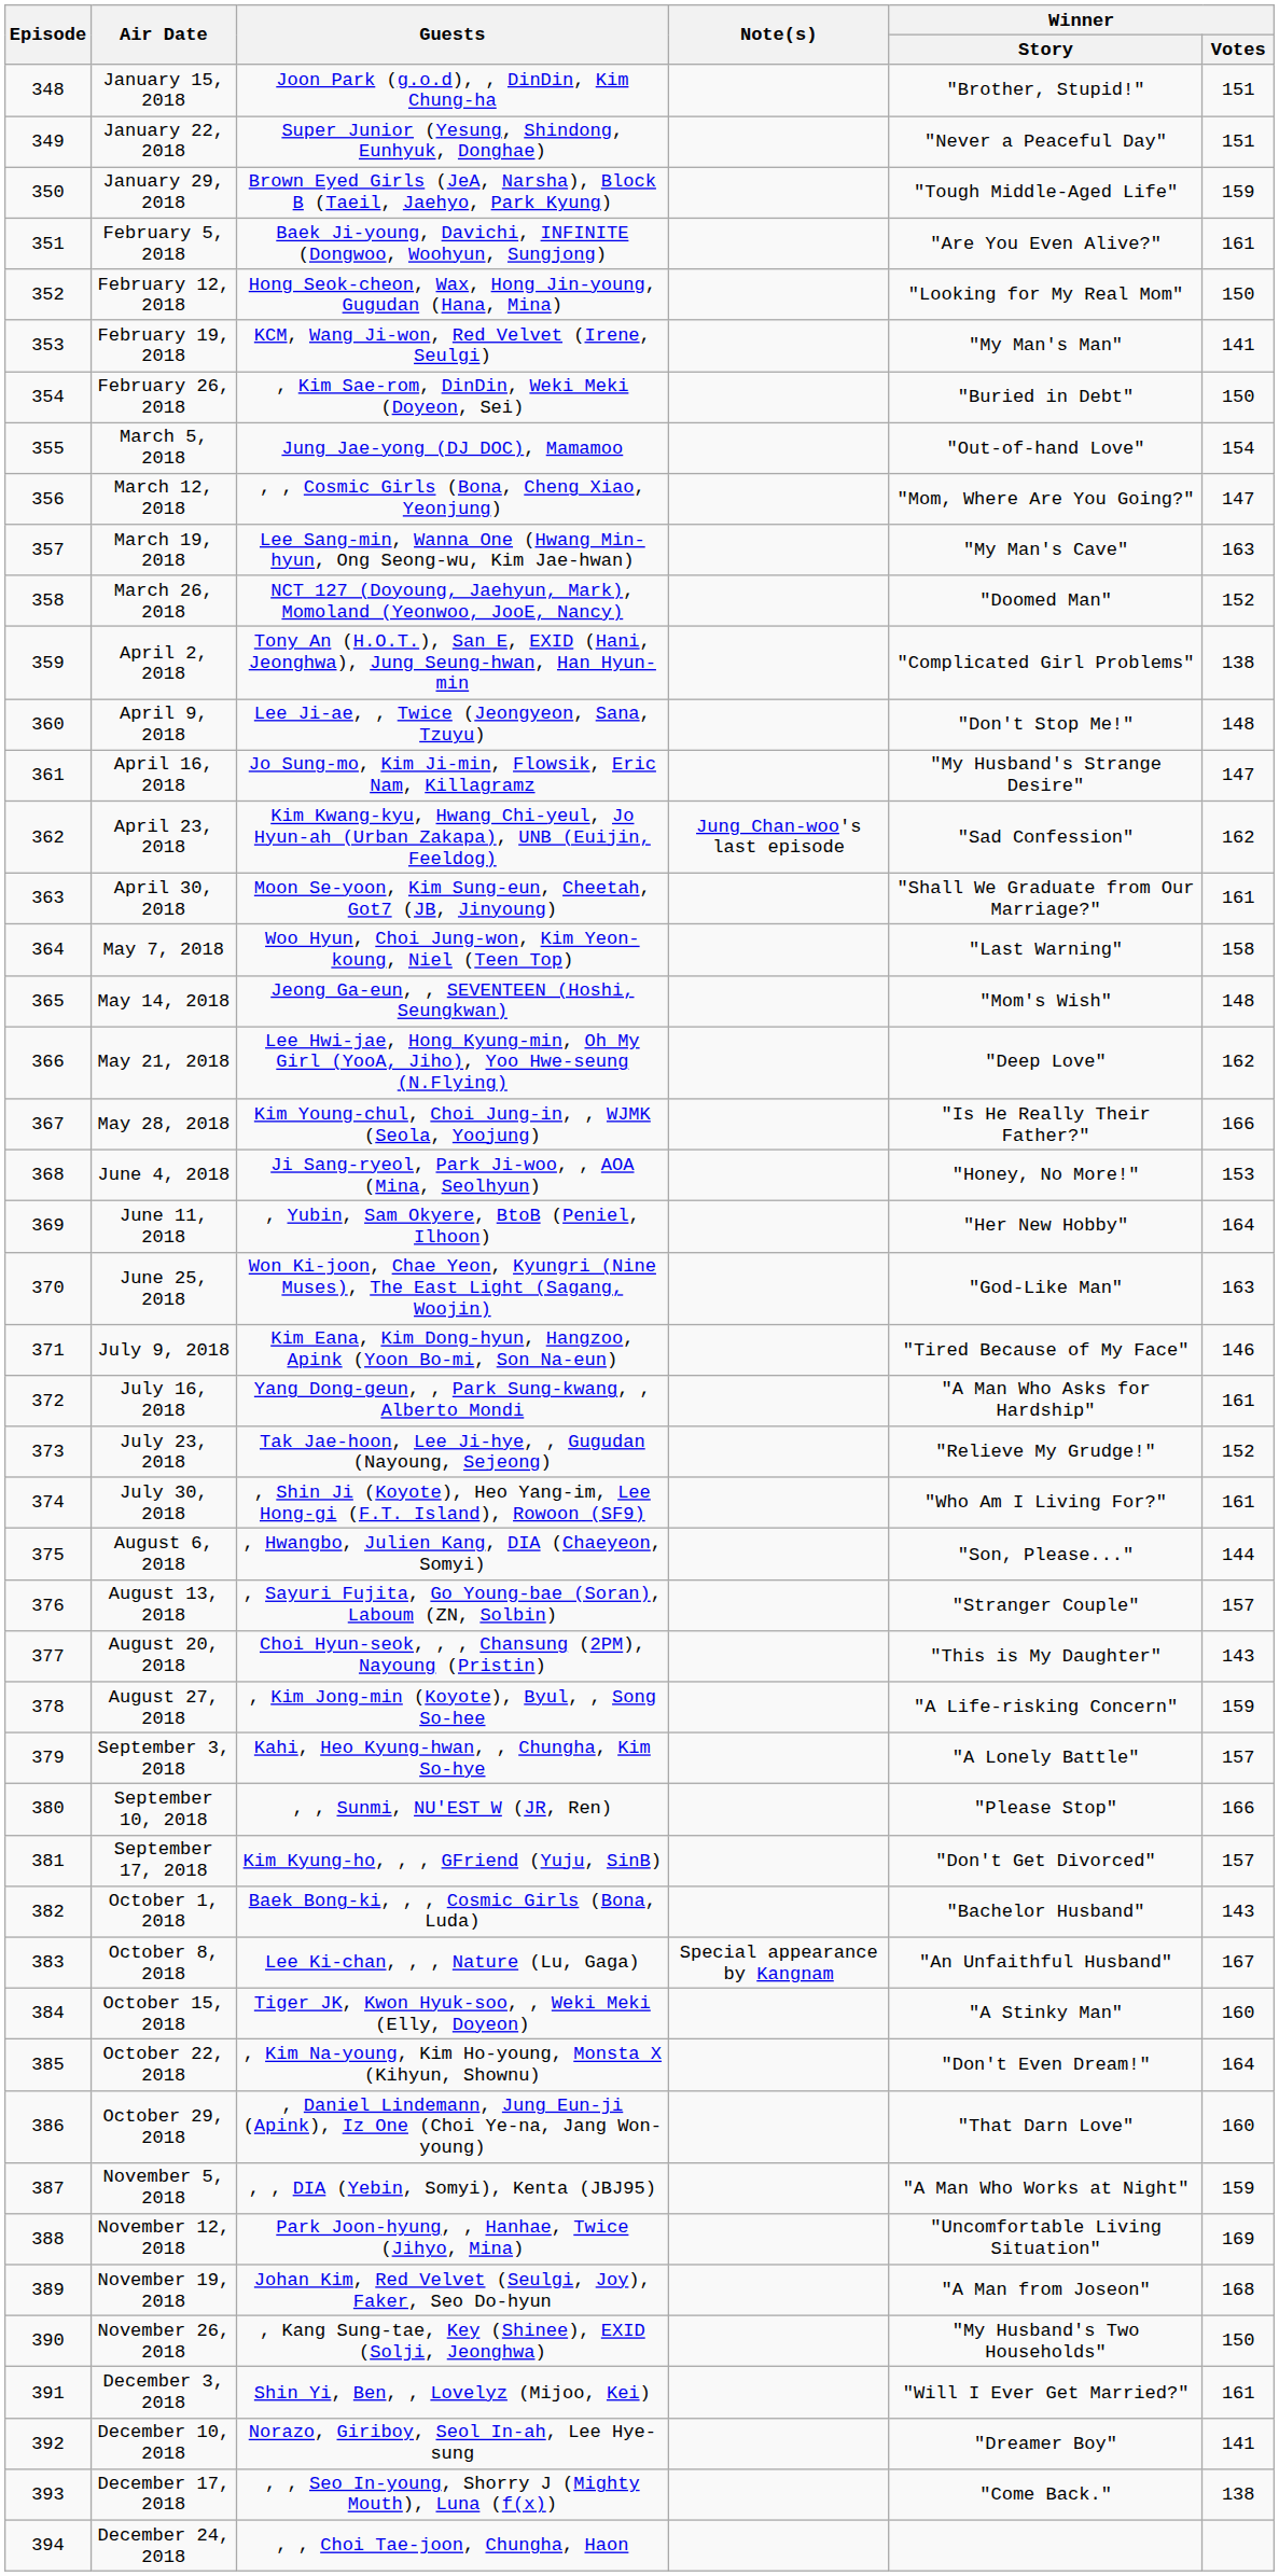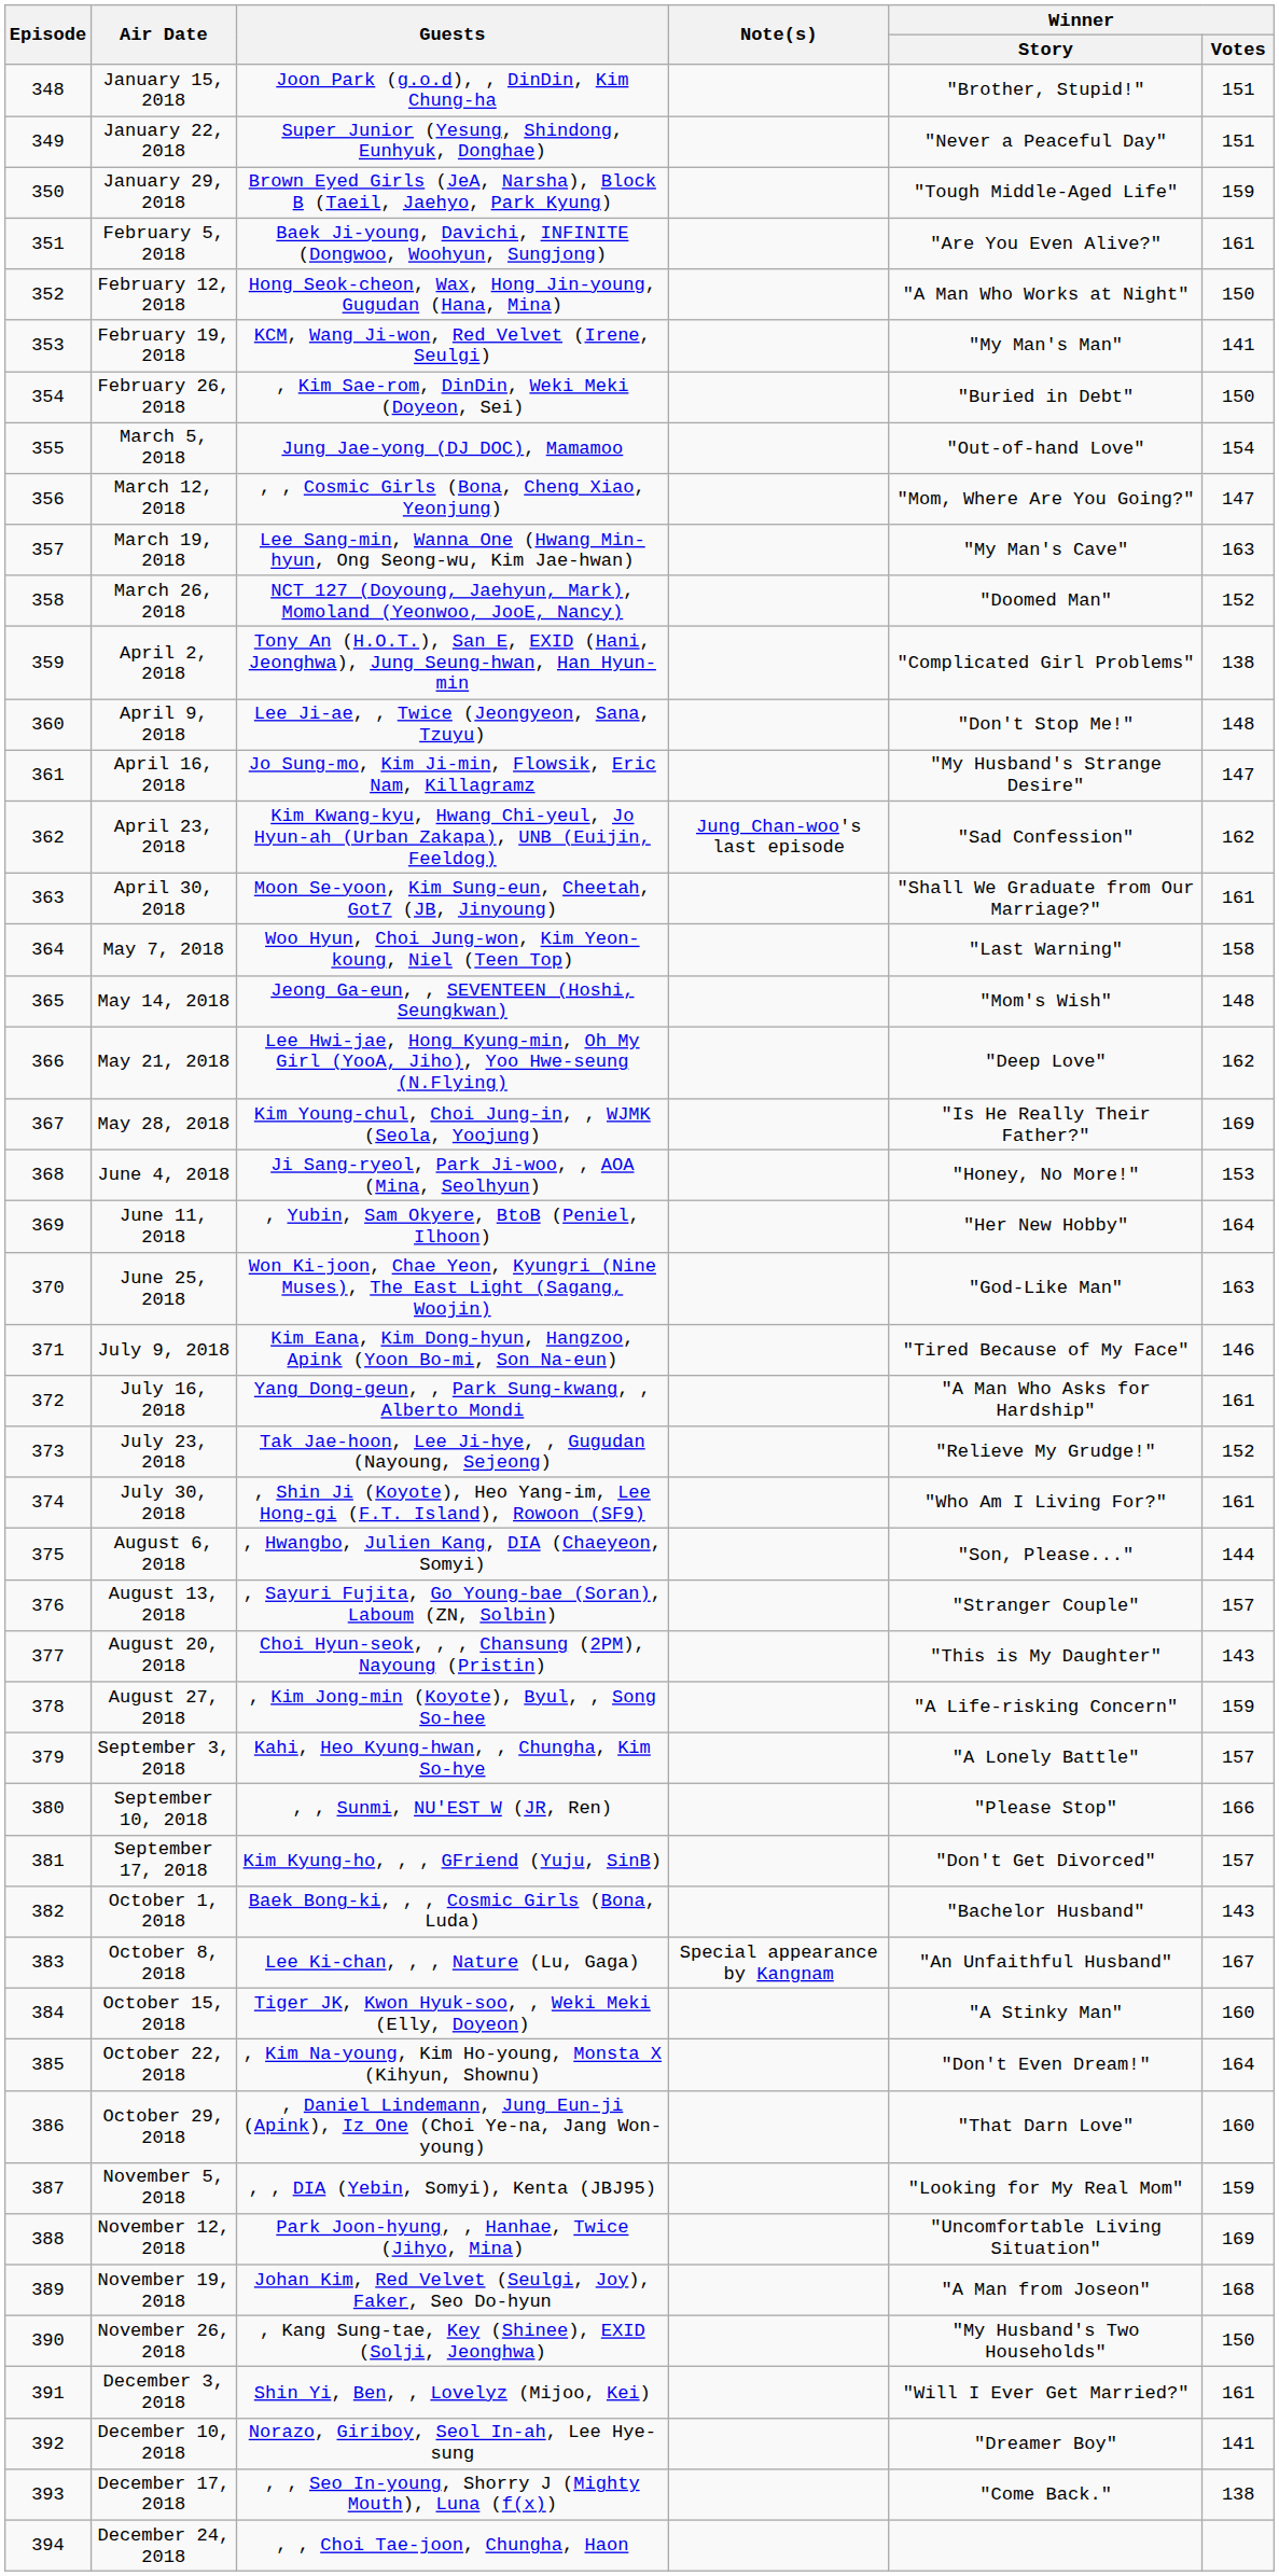 <table class="wikitable" style="text-align:center;" width="900px">
 <tr>
 <th rowspan=2>Episode</th>
 <th rowspan=2>Air Date</th>
 <th rowspan=2 width="300">Guests</th>
 <th rowspan=2 width="150">Note(s)</th>
 <th colspan="3" width="450">Winner</th>
 </tr>
 <tr>
 <th>Story</th>
 <th>Votes</th>
 </tr>
 <tr>
 <td>348</td>
 <td>January 15, 2018</td>
 <td><a href='#'>Joon Park</a> (<a href='#'>g.o.d</a>), , <a href='#'>DinDin</a>, <a href='#'>Kim Chung-ha</a></td>
 <td></td>
 <td>"Brother, Stupid!"</td>
 <td>151</td>
 </tr>
 <tr>
 <td>349</td>
 <td>January 22, 2018</td>
 <td><a href='#'>Super Junior</a> (<a href='#'>Yesung</a>, <a href='#'>Shindong</a>, <a href='#'>Eunhyuk</a>, <a href='#'>Donghae</a>)</td>
 <td></td>
 <td>"Never a Peaceful Day"</td>
 <td>151</td>
 </tr>
 <tr>
 <td>350</td>
 <td>January 29, 2018</td>
 <td><a href='#'>Brown Eyed Girls</a> (<a href='#'>JeA</a>, <a href='#'>Narsha</a>), <a href='#'>Block B</a> (<a href='#'>Taeil</a>, <a href='#'>Jaehyo</a>, <a href='#'>Park Kyung</a>)</td>
 <td></td>
 <td>"Tough Middle-Aged Life"</td>
 <td>159</td>
 </tr>
 <tr>
 <td>351</td>
 <td>February 5, 2018</td>
 <td><a href='#'>Baek Ji-young</a>, <a href='#'>Davichi</a>, <a href='#'>INFINITE</a> (<a href='#'>Dongwoo</a>, <a href='#'>Woohyun</a>, <a href='#'>Sungjong</a>)</td>
 <td></td>
 <td>"Are You Even Alive?"</td>
 <td>161</td>
 </tr>
 <tr>
 <td>352</td>
 <td>February 12, 2018</td>
 <td><a href='#'>Hong Seok-cheon</a>, <a href='#'>Wax</a>, <a href='#'>Hong Jin-young</a>, <a href='#'>Gugudan</a> (<a href='#'>Hana</a>, <a href='#'>Mina</a>)</td>
 <td></td>
-<td>"Looking for My Real Mom"</td>
+<td>"A Man Who Works at Night"</td>
 <td>150</td>
 </tr>
 <tr>
 <td>353</td>
 <td>February 19, 2018</td>
 <td><a href='#'>KCM</a>, <a href='#'>Wang Ji-won</a>, <a href='#'>Red Velvet</a> (<a href='#'>Irene</a>, <a href='#'>Seulgi</a>)</td>
 <td></td>
 <td>"My Man's Man"</td>
 <td>141</td>
 </tr>
 <tr>
 <td>354</td>
 <td>February 26, 2018</td>
 <td>, <a href='#'>Kim Sae-rom</a>, <a href='#'>DinDin</a>, <a href='#'>Weki Meki</a> (<a href='#'>Doyeon</a>, Sei)</td>
 <td></td>
 <td>"Buried in Debt"</td>
 <td>150</td>
 </tr>
 <tr>
 <td>355</td>
 <td>March 5, 2018</td>
 <td><a href='#'>Jung Jae-yong (DJ DOC)</a>, <a href='#'>Mamamoo</a></td>
 <td></td>
 <td>"Out-of-hand Love"</td>
 <td>154</td>
 </tr>
 <tr>
 <td>356</td>
 <td>March 12, 2018</td>
 <td>, , <a href='#'>Cosmic Girls</a> (<a href='#'>Bona</a>, <a href='#'>Cheng Xiao</a>, <a href='#'>Yeonjung</a>)</td>
 <td></td>
 <td>"Mom, Where Are You Going?"</td>
 <td>147</td>
 </tr>
 <tr>
 <td>357</td>
 <td>March 19, 2018</td>
 <td><a href='#'>Lee Sang-min</a>, <a href='#'>Wanna One</a> (<a href='#'>Hwang Min-hyun</a>, Ong Seong-wu, Kim Jae-hwan)</td>
 <td></td>
 <td>"My Man's Cave"</td>
 <td>163</td>
 </tr>
 <tr>
 <td>358</td>
 <td>March 26, 2018</td>
 <td><a href='#'>NCT 127 (Doyoung, Jaehyun, Mark)</a>, <a href='#'>Momoland (Yeonwoo, JooE, Nancy)</a></td>
 <td></td>
 <td>"Doomed Man"</td>
 <td>152</td>
 </tr>
 <tr>
 <td>359</td>
 <td>April 2, 2018</td>
 <td><a href='#'>Tony An</a> (<a href='#'>H.O.T.</a>), <a href='#'>San E</a>, <a href='#'>EXID</a> (<a href='#'>Hani</a>, <a href='#'>Jeonghwa</a>), <a href='#'>Jung Seung-hwan</a>, <a href='#'>Han Hyun-min</a></td>
 <td></td>
 <td>"Complicated Girl Problems"</td>
 <td>138</td>
 </tr>
 <tr>
 <td>360</td>
 <td>April 9, 2018</td>
 <td><a href='#'>Lee Ji-ae</a>, , <a href='#'>Twice</a> (<a href='#'>Jeongyeon</a>, <a href='#'>Sana</a>, <a href='#'>Tzuyu</a>)</td>
 <td></td>
 <td>"Don't Stop Me!"</td>
 <td>148</td>
 </tr>
 <tr>
 <td>361</td>
 <td>April 16, 2018</td>
 <td><a href='#'>Jo Sung-mo</a>, <a href='#'>Kim Ji-min</a>, <a href='#'>Flowsik</a>, <a href='#'>Eric Nam</a>, <a href='#'>Killagramz</a></td>
 <td></td>
 <td>"My Husband's Strange Desire"</td>
 <td>147</td>
 </tr>
 <tr>
 <td>362</td>
 <td>April 23, 2018</td>
 <td><a href='#'>Kim Kwang-kyu</a>, <a href='#'>Hwang Chi-yeul</a>, <a href='#'>Jo Hyun-ah (Urban Zakapa)</a>, <a href='#'>UNB (Euijin, Feeldog)</a></td>
 <td><a href='#'>Jung Chan-woo</a>'s last episode<br></td>
 <td>"Sad Confession"</td>
 <td>162</td>
 </tr>
 <tr>
 <td>363</td>
 <td>April 30, 2018</td>
 <td><a href='#'>Moon Se-yoon</a>, <a href='#'>Kim Sung-eun</a>, <a href='#'>Cheetah</a>, <a href='#'>Got7</a> (<a href='#'>JB</a>, <a href='#'>Jinyoung</a>)</td>
 <td></td>
 <td>"Shall We Graduate from Our Marriage?"</td>
 <td>161</td>
 </tr>
 <tr>
 <td>364</td>
 <td>May 7, 2018</td>
 <td><a href='#'>Woo Hyun</a>, <a href='#'>Choi Jung-won</a>, <a href='#'>Kim Yeon-koung</a>, <a href='#'>Niel</a> (<a href='#'>Teen Top</a>)</td>
 <td></td>
 <td>"Last Warning"</td>
 <td>158</td>
 </tr>
 <tr>
 <td>365</td>
 <td>May 14, 2018</td>
 <td><a href='#'>Jeong Ga-eun</a>, , <a href='#'>SEVENTEEN (Hoshi, Seungkwan)</a></td>
 <td></td>
 <td>"Mom's Wish"</td>
 <td>148</td>
 </tr>
 <tr>
 <td>366</td>
 <td>May 21, 2018</td>
 <td><a href='#'>Lee Hwi-jae</a>, <a href='#'>Hong Kyung-min</a>, <a href='#'>Oh My Girl (YooA, Jiho)</a>, <a href='#'>Yoo Hwe-seung (N.Flying)</a></td>
 <td></td>
 <td>"Deep Love"</td>
 <td>162</td>
 </tr>
 <tr>
 <td>367</td>
 <td>May 28, 2018</td>
 <td><a href='#'>Kim Young-chul</a>, <a href='#'>Choi Jung-in</a>, , <a href='#'>WJMK</a> (<a href='#'>Seola</a>, <a href='#'>Yoojung</a>)</td>
 <td></td>
 <td>"Is He Really Their Father?"</td>
-<td>166</td>
+<td>169</td>
 </tr>
 <tr>
 <td>368</td>
 <td>June 4, 2018</td>
 <td><a href='#'>Ji Sang-ryeol</a>, <a href='#'>Park Ji-woo</a>, , <a href='#'>AOA</a> (<a href='#'>Mina</a>, <a href='#'>Seolhyun</a>)</td>
 <td></td>
 <td>"Honey, No More!"</td>
 <td>153</td>
 </tr>
 <tr>
 <td>369</td>
 <td>June 11, 2018</td>
 <td>, <a href='#'>Yubin</a>, <a href='#'>Sam Okyere</a>, <a href='#'>BtoB</a> (<a href='#'>Peniel</a>, <a href='#'>Ilhoon</a>)</td>
 <td></td>
 <td>"Her New Hobby"</td>
 <td>164</td>
 </tr>
 <tr>
 <td>370</td>
 <td>June 25, 2018</td>
 <td><a href='#'>Won Ki-joon</a>, <a href='#'>Chae Yeon</a>, <a href='#'>Kyungri (Nine Muses)</a>, <a href='#'>The East Light (Sagang, Woojin)</a></td>
 <td></td>
 <td>"God-Like Man"</td>
 <td>163</td>
 </tr>
 <tr>
 <td>371</td>
 <td>July 9, 2018</td>
 <td><a href='#'>Kim Eana</a>, <a href='#'>Kim Dong-hyun</a>, <a href='#'>Hangzoo</a>, <a href='#'>Apink</a> (<a href='#'>Yoon Bo-mi</a>, <a href='#'>Son Na-eun</a>)</td>
 <td></td>
 <td>"Tired Because of My Face"</td>
 <td>146</td>
 </tr>
 <tr>
 <td>372</td>
 <td>July 16, 2018</td>
 <td><a href='#'>Yang Dong-geun</a>, , <a href='#'>Park Sung-kwang</a>, , <a href='#'>Alberto Mondi</a></td>
 <td></td>
 <td>"A Man Who Asks for Hardship"</td>
 <td>161</td>
 </tr>
 <tr>
 <td>373</td>
 <td>July 23, 2018</td>
 <td><a href='#'>Tak Jae-hoon</a>, <a href='#'>Lee Ji-hye</a>, , <a href='#'>Gugudan</a> (Nayoung, <a href='#'>Sejeong</a>)</td>
 <td></td>
 <td>"Relieve My Grudge!"</td>
 <td>152</td>
 </tr>
 <tr>
 <td>374</td>
 <td>July 30, 2018</td>
 <td>, <a href='#'>Shin Ji</a> (<a href='#'>Koyote</a>), Heo Yang-im, <a href='#'>Lee Hong-gi</a> (<a href='#'>F.T. Island</a>), <a href='#'>Rowoon (SF9)</a></td>
 <td></td>
 <td>"Who Am I Living For?"</td>
 <td>161</td>
 </tr>
 <tr>
 <td>375</td>
 <td>August 6, 2018</td>
 <td>, <a href='#'>Hwangbo</a>, <a href='#'>Julien Kang</a>, <a href='#'>DIA</a> (<a href='#'>Chaeyeon</a>, Somyi)</td>
 <td></td>
 <td>"Son, Please..."</td>
 <td>144</td>
 </tr>
 <tr>
 <td>376</td>
 <td>August 13, 2018</td>
 <td>, <a href='#'>Sayuri Fujita</a>, <a href='#'>Go Young-bae (Soran)</a>, <a href='#'>Laboum</a> (ZN, <a href='#'>Solbin</a>)</td>
 <td></td>
 <td>"Stranger Couple"</td>
 <td>157</td>
 </tr>
 <tr>
 <td>377</td>
 <td>August 20, 2018</td>
 <td><a href='#'>Choi Hyun-seok</a>, , , <a href='#'>Chansung</a> (<a href='#'>2PM</a>), <a href='#'>Nayoung</a> (<a href='#'>Pristin</a>)</td>
 <td></td>
 <td>"This is My Daughter"</td>
 <td>143</td>
 </tr>
 <tr>
 <td>378</td>
 <td>August 27, 2018</td>
 <td>, <a href='#'>Kim Jong-min</a> (<a href='#'>Koyote</a>), <a href='#'>Byul</a>, , <a href='#'>Song So-hee</a></td>
 <td></td>
 <td>"A Life-risking Concern"</td>
 <td>159</td>
 </tr>
 <tr>
 <td>379</td>
 <td>September 3, 2018</td>
 <td><a href='#'>Kahi</a>, <a href='#'>Heo Kyung-hwan</a>, , <a href='#'>Chungha</a>, <a href='#'>Kim So-hye</a></td>
 <td></td>
 <td>"A Lonely Battle"</td>
 <td>157</td>
 </tr>
 <tr>
 <td>380</td>
 <td>September 10, 2018</td>
 <td>, , <a href='#'>Sunmi</a>, <a href='#'>NU'EST W</a> (<a href='#'>JR</a>, Ren)</td>
 <td></td>
 <td>"Please Stop"</td>
 <td>166</td>
 </tr>
 <tr>
 <td>381</td>
 <td>September 17, 2018</td>
 <td><a href='#'>Kim Kyung-ho</a>, , , <a href='#'>GFriend</a> (<a href='#'>Yuju</a>, <a href='#'>SinB</a>)</td>
 <td></td>
 <td>"Don't Get Divorced"</td>
 <td>157</td>
 </tr>
 <tr>
 <td>382</td>
 <td>October 1, 2018</td>
 <td><a href='#'>Baek Bong-ki</a>, , , <a href='#'>Cosmic Girls</a> (<a href='#'>Bona</a>, Luda)</td>
 <td></td>
 <td>"Bachelor Husband"</td>
 <td>143</td>
 </tr>
 <tr>
 <td>383</td>
 <td>October 8, 2018</td>
 <td><a href='#'>Lee Ki-chan</a>, , , <a href='#'>Nature</a> (Lu, Gaga)</td>
 <td>Special appearance by <a href='#'>Kangnam</a><br></td>
 <td>"An Unfaithful Husband"</td>
 <td>167</td>
 </tr>
 <tr>
 <td>384</td>
 <td>October 15, 2018</td>
 <td><a href='#'>Tiger JK</a>, <a href='#'>Kwon Hyuk-soo</a>, , <a href='#'>Weki Meki</a> (Elly, <a href='#'>Doyeon</a>)</td>
 <td></td>
 <td>"A Stinky Man"</td>
 <td>160</td>
 </tr>
 <tr>
 <td>385</td>
 <td>October 22, 2018</td>
 <td>, <a href='#'>Kim Na-young</a>, Kim Ho-young, <a href='#'>Monsta X</a> (Kihyun, Shownu)</td>
 <td></td>
 <td>"Don't Even Dream!"</td>
 <td>164</td>
 </tr>
 <tr>
 <td>386</td>
 <td>October 29, 2018</td>
 <td>, <a href='#'>Daniel Lindemann</a>, <a href='#'>Jung Eun-ji</a> (<a href='#'>Apink</a>), <a href='#'>Iz One</a> (Choi Ye-na, Jang Won-young)</td>
 <td></td>
 <td>"That Darn Love"</td>
 <td>160</td>
 </tr>
 <tr>
 <td>387</td>
 <td>November 5, 2018</td>
 <td>, , <a href='#'>DIA</a> (<a href='#'>Yebin</a>, Somyi), Kenta (JBJ95)</td>
 <td></td>
-<td>"A Man Who Works at Night"</td>
+<td>"Looking for My Real Mom"</td>
 <td>159</td>
 </tr>
 <tr>
 <td>388</td>
 <td>November 12, 2018</td>
 <td><a href='#'>Park Joon-hyung</a>, , <a href='#'>Hanhae</a>, <a href='#'>Twice</a> (<a href='#'>Jihyo</a>, <a href='#'>Mina</a>)</td>
 <td></td>
 <td>"Uncomfortable Living Situation"</td>
 <td>169</td>
 </tr>
 <tr>
 <td>389</td>
 <td>November 19, 2018</td>
 <td><a href='#'>Johan Kim</a>, <a href='#'>Red Velvet</a> (<a href='#'>Seulgi</a>, <a href='#'>Joy</a>), <a href='#'>Faker</a>, Seo Do-hyun</td>
 <td></td>
 <td>"A Man from Joseon"</td>
 <td>168</td>
 </tr>
 <tr>
 <td>390</td>
 <td>November 26, 2018</td>
 <td>, Kang Sung-tae, <a href='#'>Key</a> (<a href='#'>Shinee</a>), <a href='#'>EXID</a> (<a href='#'>Solji</a>, <a href='#'>Jeonghwa</a>)</td>
 <td></td>
 <td>"My Husband's Two Households"</td>
 <td>150</td>
 </tr>
 <tr>
 <td>391</td>
 <td>December 3, 2018</td>
 <td><a href='#'>Shin Yi</a>, <a href='#'>Ben</a>, , <a href='#'>Lovelyz</a> (Mijoo, <a href='#'>Kei</a>)</td>
 <td></td>
 <td>"Will I Ever Get Married?"</td>
 <td>161</td>
 </tr>
 <tr>
 <td>392</td>
 <td>December 10, 2018</td>
 <td><a href='#'>Norazo</a>, <a href='#'>Giriboy</a>, <a href='#'>Seol In-ah</a>, Lee Hye-sung</td>
 <td></td>
 <td>"Dreamer Boy"</td>
 <td>141</td>
 </tr>
 <tr>
 <td>393</td>
 <td>December 17, 2018</td>
 <td>, , <a href='#'>Seo In-young</a>, Shorry J (<a href='#'>Mighty Mouth</a>), <a href='#'>Luna</a> (<a href='#'>f(x)</a>)</td>
 <td></td>
 <td>"Come Back."</td>
 <td>138</td>
 </tr>
 <tr>
 <td>394</td>
 <td>December 24, 2018</td>
 <td>, , <a href='#'>Choi Tae-joon</a>, <a href='#'>Chungha</a>, <a href='#'>Haon</a></td>
 <td></td>
 <td></td>
 <td></td>
 </tr>
 </table>
